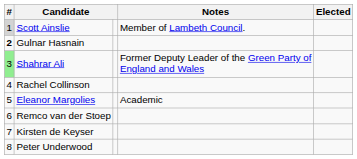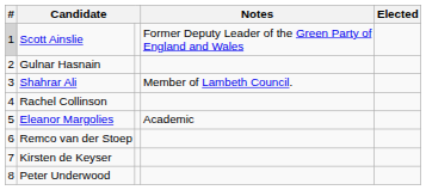 <table class="wikitable">
 <tr>
 <th>#</th>
 <th colspan="2">Candidate</th>
 <th>Notes</th>
 <th>Elected</th>
 </tr>
 <tr>
 <td style="background: lightgrey;">1</td>
 <td><a href='#'>Scott Ainslie</a></td>
 <td></td>
-<td>Member of <a href='#'>Lambeth Council</a>.</td>
+<td>Former Deputy Leader of the <a href='#'>Green Party of</a><br><a href='#'>England and Wales</a></td>
 <td></td>
 </tr>
 <tr>
-<td><strong>2</strong></td>
+<td>2</td>
 <td>Gulnar Hasnain</td>
 <td></td>
 <td></td>
 <td></td>
 </tr>
 <tr>
-<td style="background: lightgreen;">3</td>
+<td>3</td>
 <td><a href='#'>Shahrar Ali</a></td>
 <td></td>
-<td>Former Deputy Leader of the <a href='#'>Green Party of</a><br><a href='#'>England and Wales</a></td>
+<td>Member of <a href='#'>Lambeth Council</a>.</td>
 <td></td>
 </tr>
 <tr>
 <td>4</td>
 <td>Rachel Collinson</td>
 <td></td>
 <td></td>
 <td></td>
 </tr>
 <tr>
 <td>5</td>
 <td><a href='#'>Eleanor Margolies</a></td>
 <td></td>
 <td>Academic</td>
 <td></td>
 </tr>
 <tr>
 <td>6</td>
 <td>Remco van der Stoep</td>
 <td></td>
 <td></td>
 <td></td>
 </tr>
 <tr>
 <td>7</td>
 <td>Kirsten de Keyser</td>
 <td></td>
 <td></td>
 <td></td>
 </tr>
 <tr>
 <td>8</td>
 <td>Peter Underwood</td>
 <td></td>
 <td></td>
 <td></td>
 </tr>
 </table>
